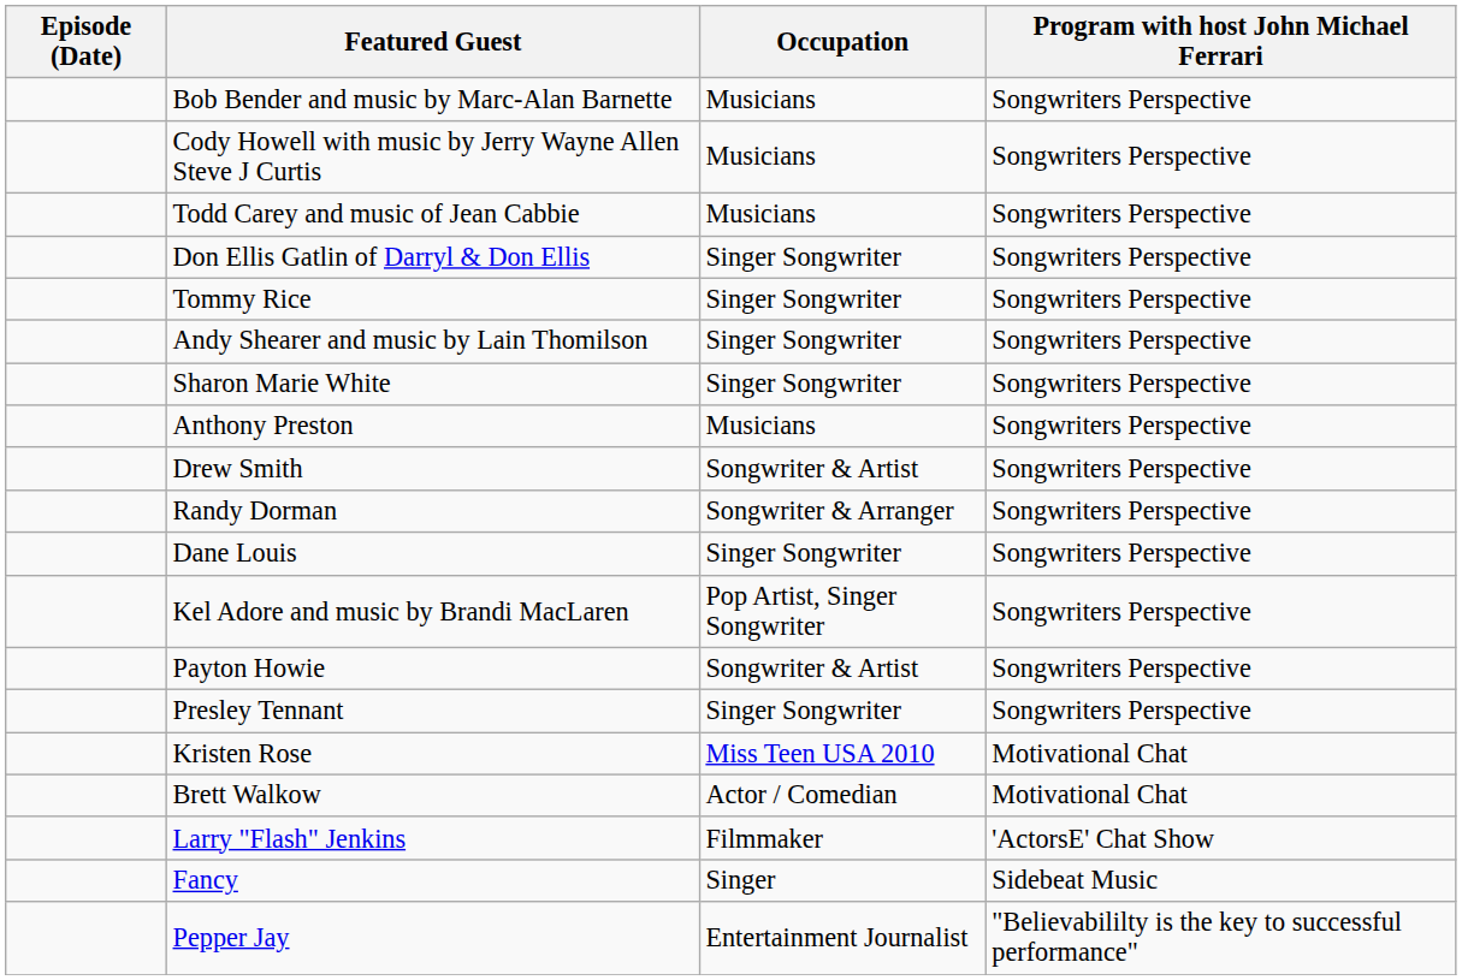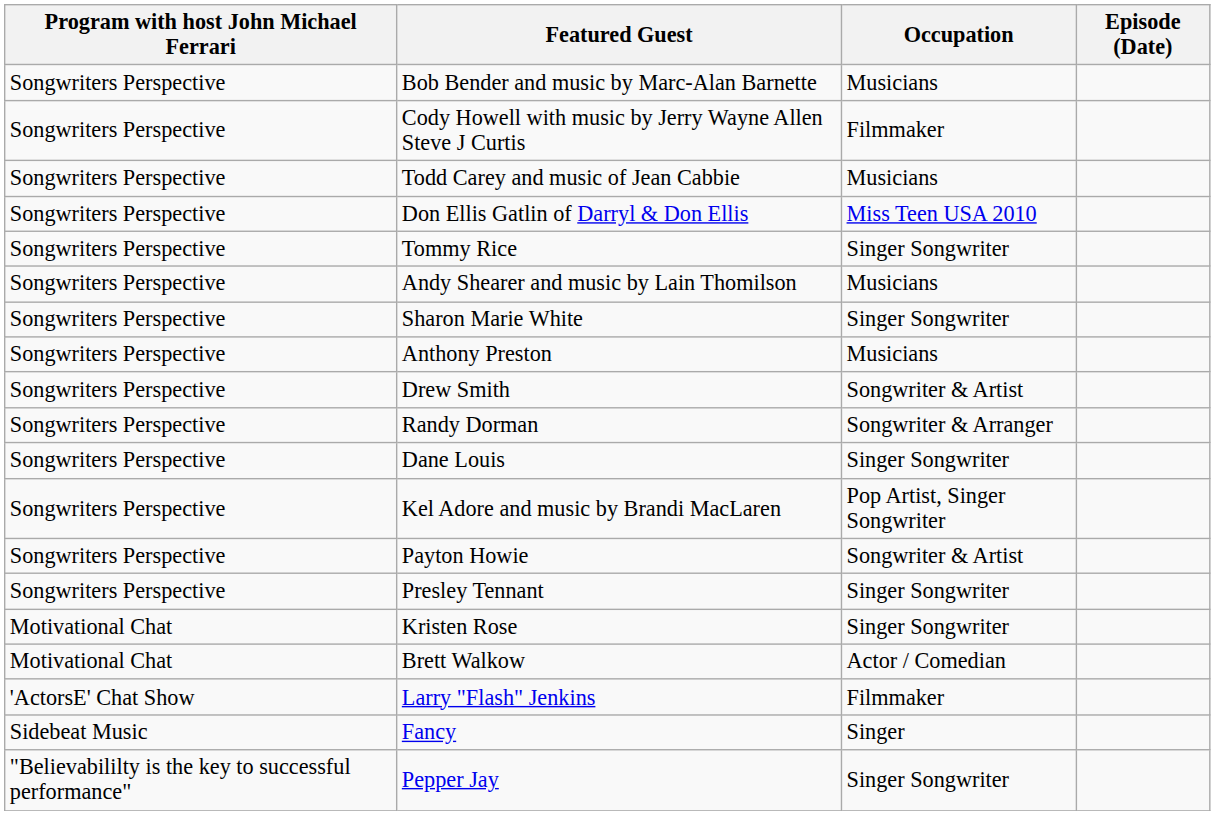 <table class = "wikitable sortable">
 <tr>
-<th>Episode (Date)</th>
+<th>Program with host John Michael Ferrari</th>
 <th>Featured Guest</th>
 <th>Occupation</th>
-<th>Program with host John Michael Ferrari</th>
+<th>Episode (Date)</th>
 </tr>
 <tr>
-<td></td>
+<td>Songwriters Perspective</td>
 <td>Bob Bender and music by Marc-Alan Barnette</td>
 <td>Musicians</td>
-<td>Songwriters Perspective</td>
+<td></td>
 </tr>
 <tr>
+<td>Songwriters Perspective</td>
+<td>Cody Howell with music by Jerry Wayne Allen Steve J Curtis</td>
+<td>Filmmaker</td>
 <td></td>
-<td>Cody Howell with music by Jerry Wayne Allen Steve J Curtis</td>
-<td>Musicians</td>
-<td>Songwriters Perspective</td>
 </tr>
 <tr>
-<td></td>
+<td>Songwriters Perspective</td>
 <td>Todd Carey and music of Jean Cabbie</td>
 <td>Musicians</td>
-<td>Songwriters Perspective</td>
+<td></td>
 </tr>
 <tr>
+<td>Songwriters Perspective</td>
+<td>Don Ellis Gatlin of <a href='#'>Darryl & Don Ellis</a></td>
+<td><a href='#'>Miss Teen USA 2010</a></td>
 <td></td>
-<td>Don Ellis Gatlin of <a href='#'>Darryl & Don Ellis</a></td>
-<td>Singer Songwriter</td>
-<td>Songwriters Perspective</td>
 </tr>
 <tr>
-<td></td>
+<td>Songwriters Perspective</td>
 <td>Tommy Rice</td>
 <td>Singer Songwriter</td>
-<td>Songwriters Perspective</td>
+<td></td>
 </tr>
 <tr>
+<td>Songwriters Perspective</td>
+<td>Andy Shearer and music by Lain Thomilson</td>
+<td>Musicians</td>
 <td></td>
-<td>Andy Shearer and music by Lain Thomilson</td>
-<td>Singer Songwriter</td>
-<td>Songwriters Perspective</td>
 </tr>
 <tr>
-<td></td>
+<td>Songwriters Perspective</td>
 <td>Sharon Marie White</td>
 <td>Singer Songwriter</td>
-<td>Songwriters Perspective</td>
+<td></td>
 </tr>
 <tr>
-<td></td>
+<td>Songwriters Perspective</td>
 <td>Anthony Preston</td>
 <td>Musicians</td>
-<td>Songwriters Perspective</td>
+<td></td>
 </tr>
 <tr>
-<td></td>
+<td>Songwriters Perspective</td>
 <td>Drew Smith</td>
 <td>Songwriter & Artist</td>
-<td>Songwriters Perspective</td>
+<td></td>
 </tr>
 <tr>
-<td></td>
+<td>Songwriters Perspective</td>
 <td>Randy Dorman</td>
 <td>Songwriter & Arranger</td>
-<td>Songwriters Perspective</td>
+<td></td>
 </tr>
 <tr>
-<td></td>
+<td>Songwriters Perspective</td>
 <td>Dane Louis</td>
 <td>Singer Songwriter</td>
-<td>Songwriters Perspective</td>
+<td></td>
 </tr>
 <tr>
-<td></td>
+<td>Songwriters Perspective</td>
 <td>Kel Adore and music by Brandi MacLaren</td>
 <td>Pop Artist, Singer Songwriter</td>
-<td>Songwriters Perspective</td>
+<td></td>
 </tr>
 <tr>
-<td></td>
+<td>Songwriters Perspective</td>
 <td>Payton Howie</td>
 <td>Songwriter & Artist</td>
-<td>Songwriters Perspective</td>
+<td></td>
 </tr>
 <tr>
-<td></td>
+<td>Songwriters Perspective</td>
 <td>Presley Tennant</td>
 <td>Singer Songwriter</td>
-<td>Songwriters Perspective</td>
+<td></td>
 </tr>
 <tr>
+<td>Motivational Chat</td>
+<td>Kristen Rose</td>
+<td>Singer Songwriter</td>
 <td></td>
-<td>Kristen Rose</td>
-<td><a href='#'>Miss Teen USA 2010</a></td>
-<td>Motivational Chat</td>
 </tr>
 <tr>
-<td></td>
+<td>Motivational Chat</td>
 <td>Brett Walkow</td>
 <td>Actor / Comedian</td>
-<td>Motivational Chat</td>
+<td></td>
 </tr>
 <tr>
-<td></td>
+<td>'ActorsE' Chat Show</td>
 <td><a href='#'>Larry "Flash" Jenkins</a></td>
 <td>Filmmaker</td>
-<td>'ActorsE' Chat Show</td>
+<td></td>
 </tr>
 <tr>
-<td></td>
+<td>Sidebeat Music</td>
 <td><a href='#'>Fancy</a></td>
 <td>Singer</td>
-<td>Sidebeat Music</td>
+<td></td>
 </tr>
 <tr>
+<td>"Believabililty is the key to successful performance"</td>
+<td><a href='#'>Pepper Jay</a></td>
+<td>Singer Songwriter</td>
 <td></td>
-<td><a href='#'>Pepper Jay</a></td>
-<td>Entertainment Journalist</td>
-<td>"Believabililty is the key to successful performance"</td>
 </tr>
 </table>
